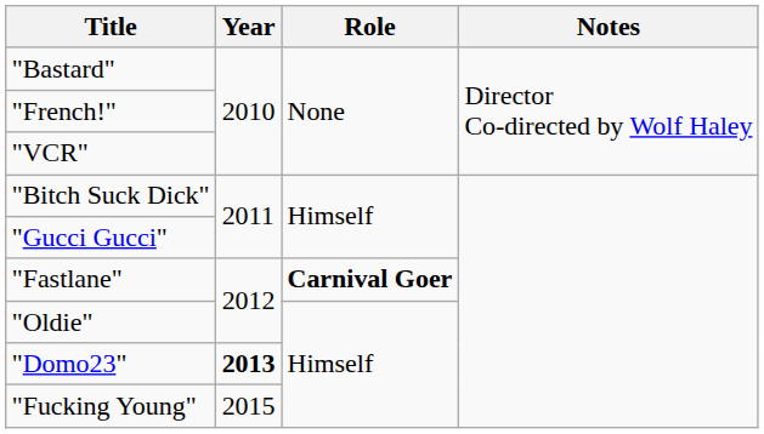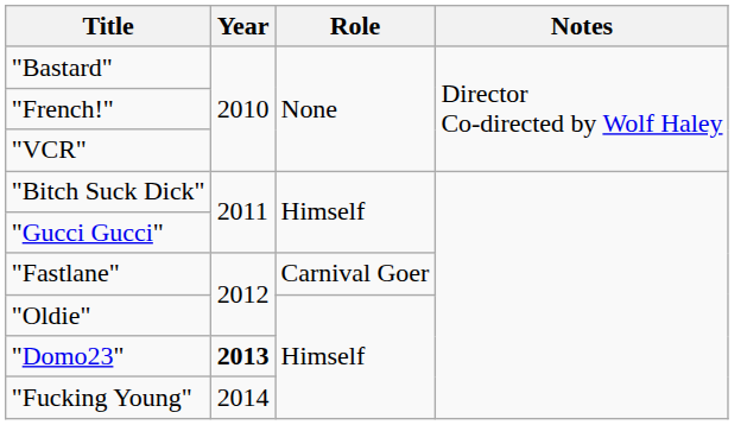 <table class="wikitable">
 <tr>
 <th>Title</th>
 <th>Year</th>
 <th>Role</th>
 <th>Notes</th>
 </tr>
 <tr>
 <td>"Bastard"<br></td>
 <td rowspan="3">2010</td>
 <td rowspan="3">None</td>
 <td rowspan="3">Director<br>Co-directed by <a href='#'>Wolf Haley</a></td>
 </tr>
 <tr>
 <td>"French!"<br></td>
 </tr>
 <tr>
 <td>"VCR"<br></td>
 </tr>
 <tr>
 <td>"Bitch Suck Dick"<br></td>
 <td rowspan="2">2011</td>
 <td rowspan="2">Himself</td>
 </tr>
 <tr>
 <td>"<a href='#'>Gucci Gucci</a>"<br></td>
 </tr>
 <tr>
 <td>"Fastlane"<br></td>
 <td rowspan="2">2012</td>
-<td><strong>Carnival Goer</strong></td>
+<td>Carnival Goer</td>
 </tr>
 <tr>
 <td>"Oldie"<br></td>
 <td rowspan="3">Himself</td>
 </tr>
 <tr>
 <td>"<a href='#'>Domo23</a>"<br></td>
 <td><strong>2013</strong></td>
 </tr>
 <tr>
 <td>"Fucking Young"<br></td>
-<td>2015</td>
+<td>2014</td>
 </tr>
 </table>
